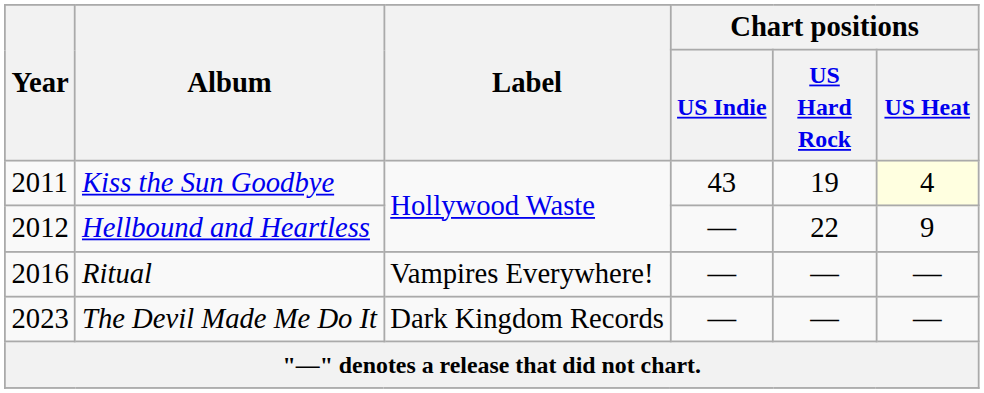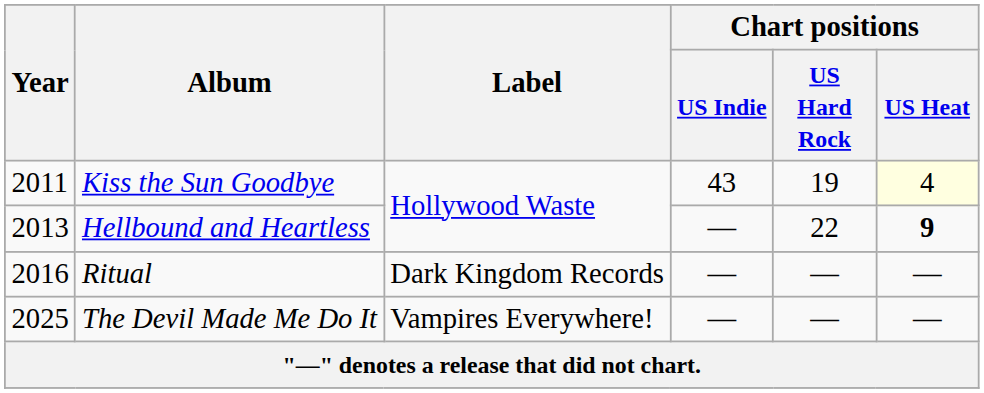 <table class="wikitable">
 <tr>
 <th rowspan="2">Year</th>
 <th rowspan="2">Album</th>
 <th rowspan="2">Label</th>
 <th colspan="3">Chart positions</th>
 </tr>
 <tr>
 <th style="width:50px;"><small><a href='#'>US Indie</a></small></th>
 <th style="width:50px;"><small><a href='#'>US Hard Rock</a></small></th>
 <th style="width:50px;"><small><a href='#'>US Heat</a></small></th>
 </tr>
 <tr>
 <td>2011</td>
 <td><em><a href='#'>Kiss the Sun Goodbye</a></em></td>
 <td rowspan="2"><a href='#'>Hollywood Waste</a></td>
 <td style="text-align:center;">43</td>
 <td style="text-align:center;">19</td>
 <td style="background: lightyellow; text-align:center;">4</td>
 </tr>
 <tr>
-<td>2012</td>
+<td>2013</td>
 <td><em><a href='#'>Hellbound and Heartless</a></em></td>
 <td style="text-align:center;">—</td>
 <td style="text-align:center;">22</td>
-<td style="text-align:center;">9</td>
+<td style="text-align:center;"><strong>9</strong></td>
 </tr>
 <tr>
 <td>2016</td>
 <td><em>Ritual</em></td>
-<td rowspan="1">Vampires Everywhere!</td>
+<td rowspan="1">Dark Kingdom Records</td>
 <td style="text-align:center;">—</td>
 <td style="text-align:center;">—</td>
 <td style="text-align:center;">—</td>
 </tr>
 <tr>
-<td>2023</td>
+<td>2025</td>
 <td><em>The Devil Made Me Do It</em></td>
-<td rowspan="1">Dark Kingdom Records</td>
+<td rowspan="1">Vampires Everywhere!</td>
 <td style="text-align:center;">—</td>
 <td style="text-align:center;">—</td>
 <td style="text-align:center;">—</td>
 </tr>
 <tr>
 <th colspan="8"><small>"—" denotes a release that did not chart.</small></th>
 </tr>
 </table>
